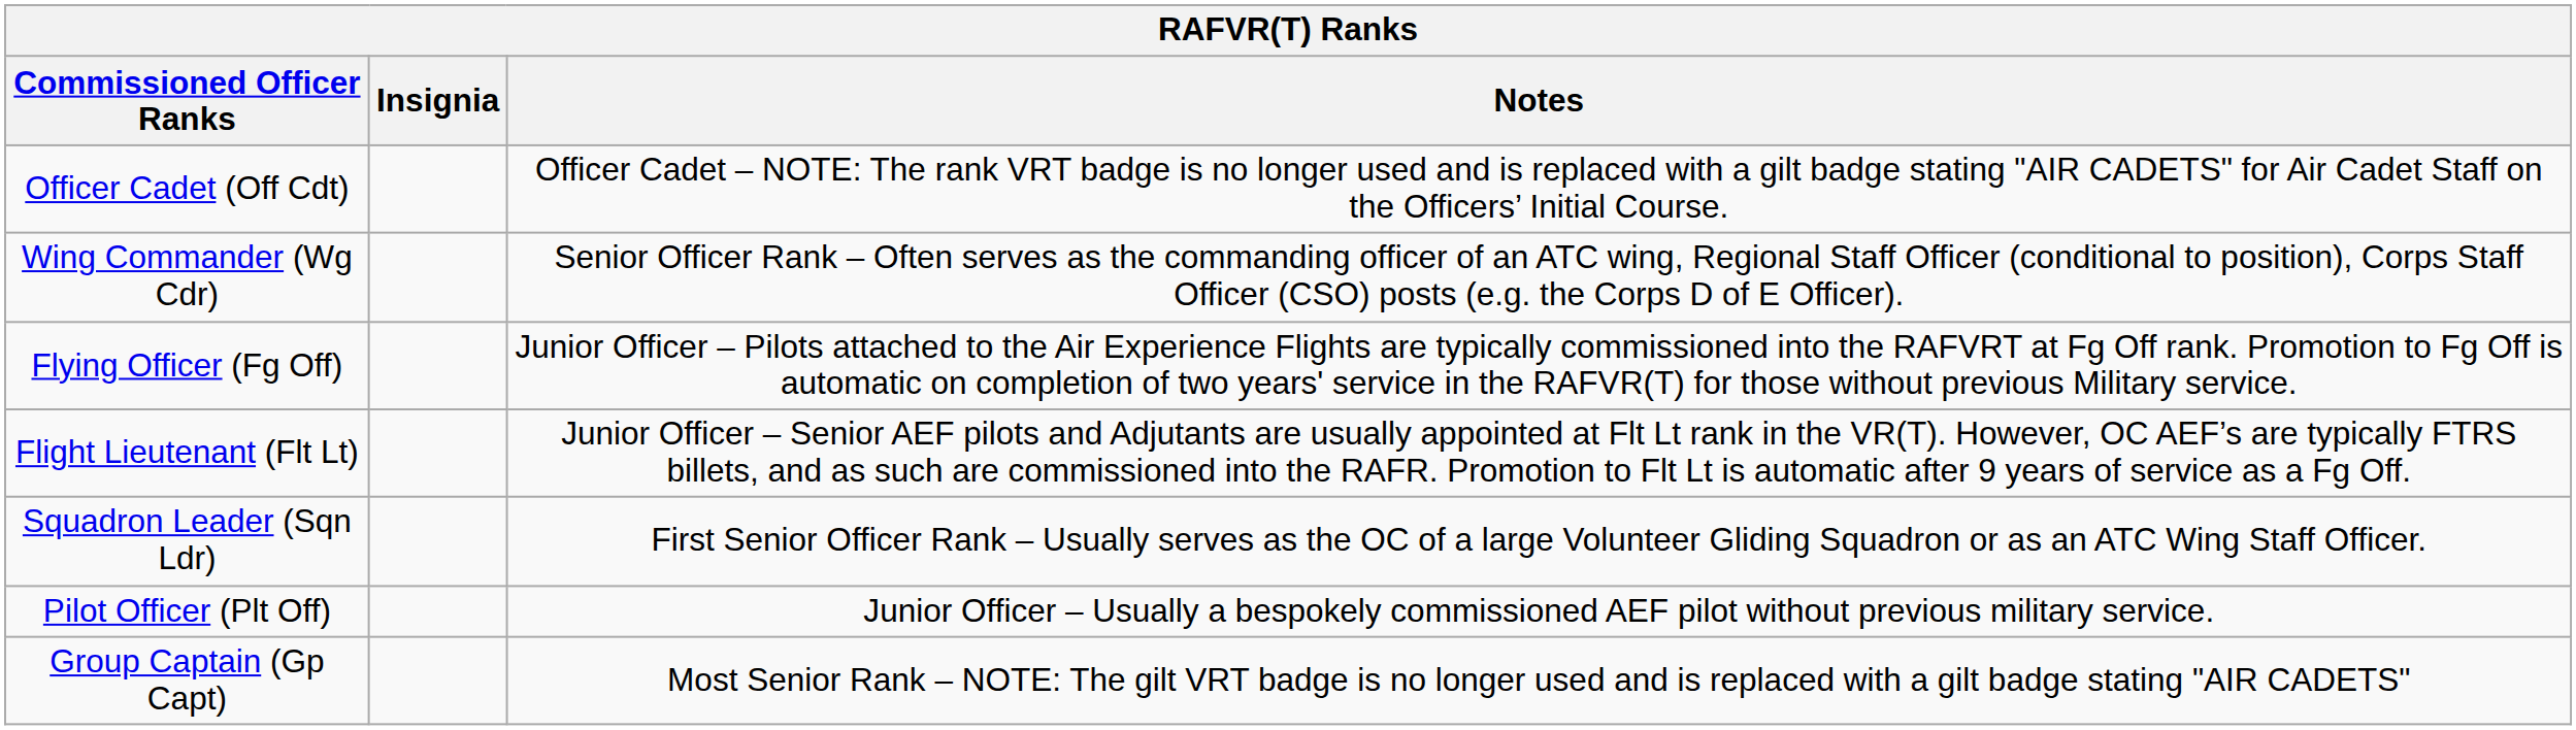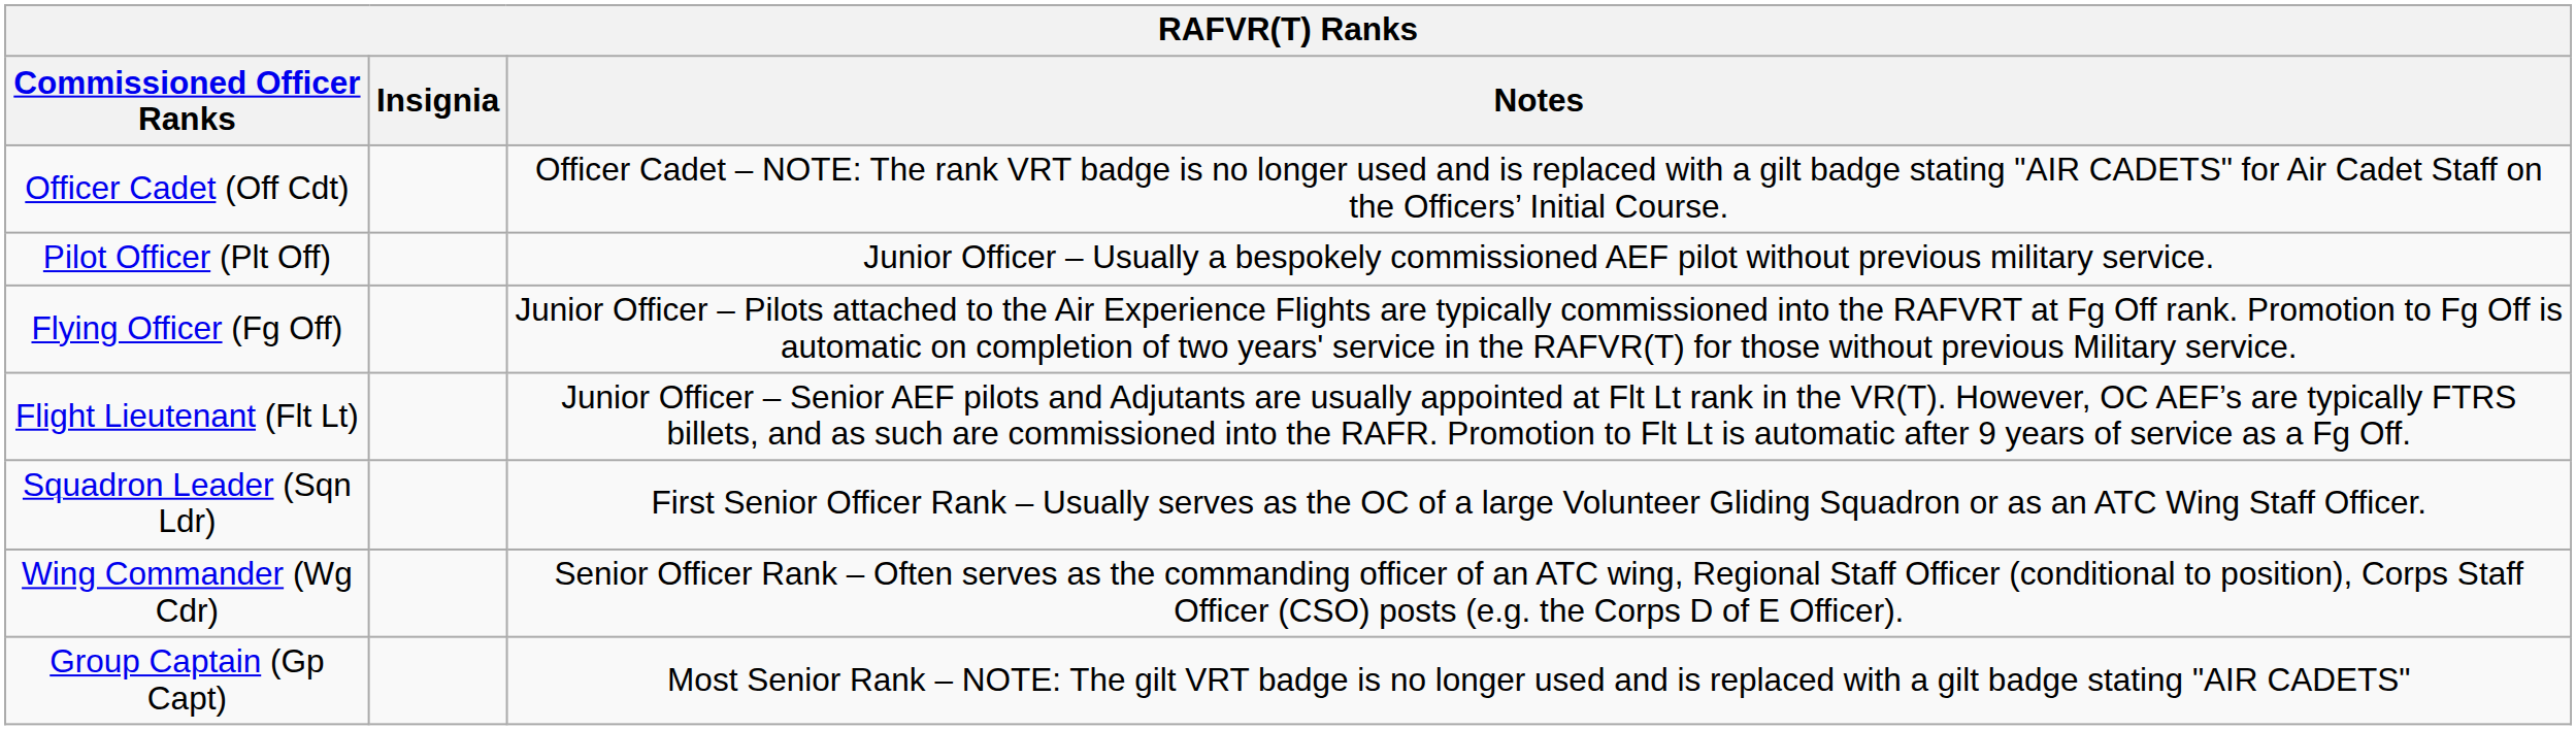 <table class="wikitable" style="margin: 1em auto 1em auto">
 <tr style="text-align:center">
 <th colspan="3">RAFVR(T) Ranks</th>
 </tr>
 <tr style="text-align:center">
 <th><a href='#'>Commissioned Officer</a> Ranks</th>
 <th>Insignia</th>
 <th>Notes</th>
 </tr>
 <tr style="text-align:center">
 <td><a href='#'>Officer Cadet</a> (Off Cdt)</td>
 <td></td>
 <td>Officer Cadet –  NOTE: The rank VRT badge is no longer used and is replaced with a gilt badge stating "AIR CADETS" for Air Cadet Staff on the Officers’ Initial Course.</td>
 </tr>
 <tr style="text-align:center">
-<td><a href='#'>Wing Commander</a> (Wg Cdr)</td>
+<td><a href='#'>Pilot Officer</a> (Plt Off)</td>
 <td></td>
-<td>Senior Officer Rank – Often serves as the commanding officer of an ATC wing, Regional Staff Officer (conditional to position), Corps Staff Officer (CSO) posts (e.g. the Corps D of E Officer).</td>
+<td>Junior Officer – Usually a bespokely commissioned AEF pilot without previous military service.</td>
 </tr>
 <tr style="text-align:center">
 <td><a href='#'>Flying Officer</a> (Fg Off)</td>
 <td></td>
 <td>Junior Officer – Pilots attached to the Air Experience Flights are typically commissioned into the RAFVRT at Fg Off rank. Promotion to Fg Off is automatic on completion of two years' service in the RAFVR(T) for those without previous Military service.</td>
 </tr>
 <tr style="text-align:center">
 <td><a href='#'>Flight Lieutenant</a> (Flt Lt)</td>
 <td></td>
 <td>Junior Officer – Senior AEF pilots and Adjutants are usually appointed at Flt Lt rank in the VR(T). However, OC AEF’s are typically FTRS billets, and as such are commissioned into the RAFR. Promotion to Flt Lt is automatic after 9 years of service as a Fg Off.</td>
 </tr>
 <tr style="text-align:center">
 <td><a href='#'>Squadron Leader</a> (Sqn Ldr)</td>
 <td></td>
 <td>First Senior Officer Rank – Usually serves as the OC of a large Volunteer Gliding Squadron or as an ATC Wing Staff Officer.</td>
 </tr>
 <tr style="text-align:center">
-<td><a href='#'>Pilot Officer</a> (Plt Off)</td>
+<td><a href='#'>Wing Commander</a> (Wg Cdr)</td>
 <td></td>
-<td>Junior Officer – Usually a bespokely commissioned AEF pilot without previous military service.</td>
+<td>Senior Officer Rank – Often serves as the commanding officer of an ATC wing, Regional Staff Officer (conditional to position), Corps Staff Officer (CSO) posts (e.g. the Corps D of E Officer).</td>
 </tr>
 <tr style="text-align:center">
 <td><a href='#'>Group Captain</a> (Gp Capt)</td>
 <td></td>
 <td>Most Senior Rank – NOTE: The gilt VRT badge is no longer used and is replaced with a gilt badge stating "AIR CADETS"</td>
 </tr>
 </table>
